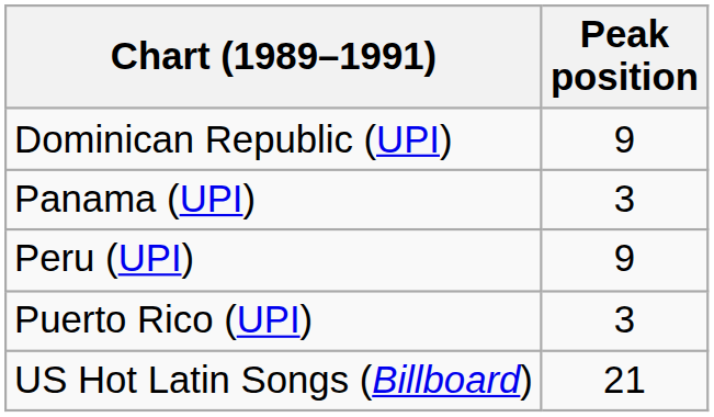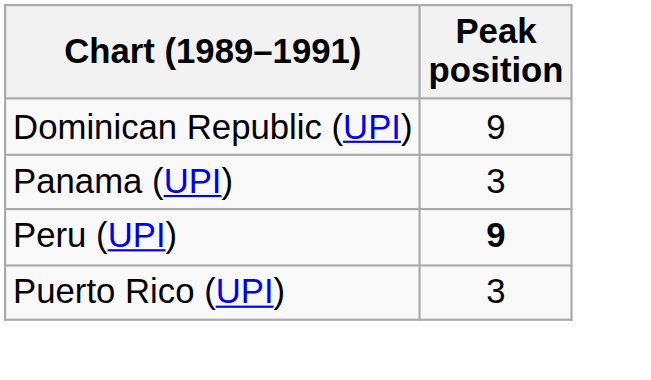 <table class="wikitable sortable">
 <tr>
 <th>Chart (1989–1991)</th>
 <th>Peak<br>position</th>
 </tr>
 <tr>
 <td>Dominican Republic (<a href='#'>UPI</a>)</td>
 <td align="center">9</td>
 </tr>
 <tr>
 <td>Panama (<a href='#'>UPI</a>)</td>
 <td align="center">3</td>
 </tr>
 <tr>
 <td>Peru (<a href='#'>UPI</a>)</td>
-<td align="center">9</td>
+<td align="center"><strong>9</strong></td>
 </tr>
 <tr>
 <td>Puerto Rico (<a href='#'>UPI</a>)</td>
 <td align="center">3</td>
 </tr>
-<tr>
-<td>US Hot Latin Songs (<a href='#'><em>Billboard</em></a>)</td>
-<td align="center">21</td>
-</tr>
 </table>
